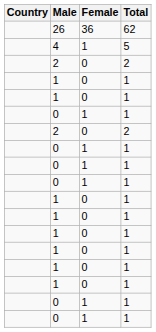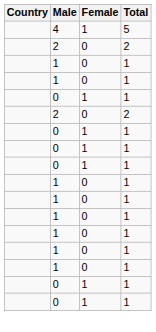 <table class="wikitable sortable">
 <tr>
 <th>Country</th>
 <th>Male</th>
 <th>Female</th>
 <th>Total</th>
-</tr>
-<tr>
-<td></td>
-<td>26</td>
-<td>36</td>
-<td>62</td>
 </tr>
 <tr>
 <td></td>
 <td>4</td>
 <td>1</td>
 <td>5</td>
 </tr>
 <tr>
 <td></td>
 <td>2</td>
 <td>0</td>
 <td>2</td>
 </tr>
 <tr>
 <td></td>
 <td>1</td>
 <td>0</td>
 <td>1</td>
 </tr>
 <tr>
 <td></td>
 <td>1</td>
 <td>0</td>
 <td>1</td>
 </tr>
 <tr>
 <td></td>
 <td>0</td>
 <td>1</td>
 <td>1</td>
 </tr>
 <tr>
 <td></td>
 <td>2</td>
 <td>0</td>
 <td>2</td>
 </tr>
 <tr>
 <td></td>
 <td>0</td>
 <td>1</td>
 <td>1</td>
 </tr>
 <tr>
 <td></td>
 <td>0</td>
 <td>1</td>
 <td>1</td>
 </tr>
 <tr>
 <td></td>
 <td>0</td>
 <td>1</td>
 <td>1</td>
 </tr>
 <tr>
 <td></td>
 <td>1</td>
 <td>0</td>
 <td>1</td>
 </tr>
 <tr>
 <td></td>
 <td>1</td>
 <td>0</td>
 <td>1</td>
 </tr>
 <tr>
 <td></td>
 <td>1</td>
 <td>0</td>
 <td>1</td>
 </tr>
 <tr>
 <td></td>
 <td>1</td>
 <td>0</td>
 <td>1</td>
 </tr>
 <tr>
 <td></td>
 <td>1</td>
 <td>0</td>
 <td>1</td>
 </tr>
 <tr>
 <td></td>
 <td>1</td>
 <td>0</td>
 <td>1</td>
 </tr>
 <tr>
 <td></td>
 <td>0</td>
 <td>1</td>
 <td>1</td>
 </tr>
 <tr>
 <td></td>
 <td>0</td>
 <td>1</td>
 <td>1</td>
 </tr>
 </table>
